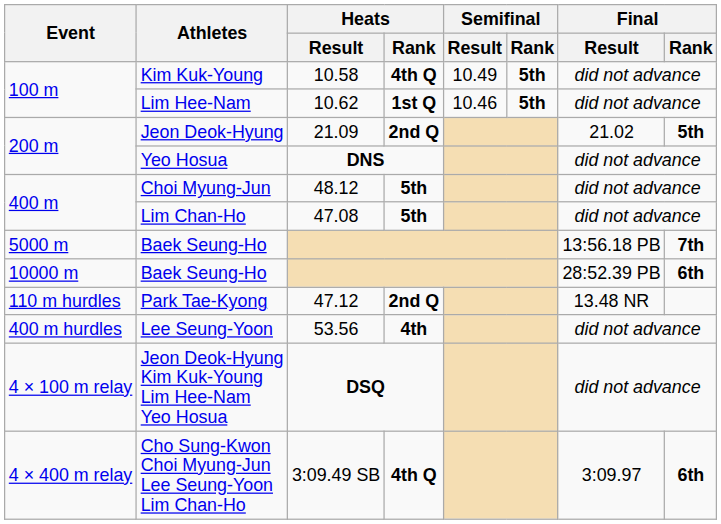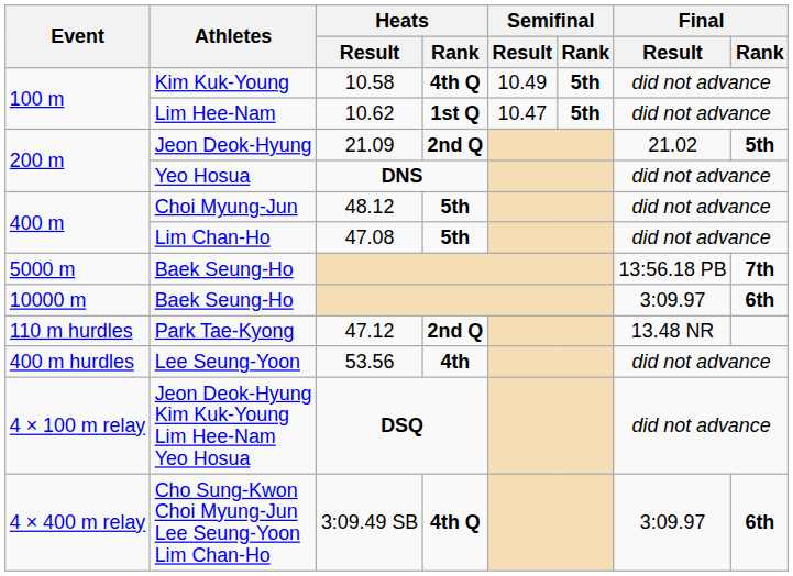 <table class=wikitable  style="font-size:90%">
 <tr>
 <th rowspan=2>Event</th>
 <th rowspan=2>Athletes</th>
 <th colspan=2>Heats</th>
 <th colspan=2>Semifinal</th>
 <th colspan=2>Final</th>
 </tr>
 <tr>
 <th>Result</th>
 <th>Rank</th>
 <th>Result</th>
 <th>Rank</th>
 <th>Result</th>
 <th>Rank</th>
 </tr>
 <tr>
 <td rowspan=2><a href='#'>100 m</a></td>
 <td><a href='#'>Kim Kuk-Young</a></td>
 <td align=center>10.58</td>
 <td align=center><strong>4th Q</strong></td>
 <td align=center>10.49</td>
 <td align=center><strong>5th</strong></td>
 <td align=center colspan=2><em>did not advance</em></td>
 </tr>
 <tr>
 <td><a href='#'>Lim Hee-Nam</a></td>
 <td align=center>10.62</td>
 <td align=center><strong>1st Q</strong></td>
-<td align=center>10.46</td>
+<td align=center>10.47</td>
 <td align=center><strong>5th</strong></td>
 <td align=center colspan=2><em>did not advance</em></td>
 </tr>
 <tr>
 <td rowspan=2><a href='#'>200 m</a></td>
 <td><a href='#'>Jeon Deok-Hyung</a></td>
 <td align=center>21.09</td>
 <td align=center><strong>2nd Q</strong></td>
 <td colspan="2" style="text-align:center; background:wheat;"></td>
 <td align=center>21.02</td>
 <td align=center><strong>5th</strong></td>
 </tr>
 <tr>
 <td><a href='#'>Yeo Hosua</a></td>
 <td align=center colspan=2><strong>DNS</strong></td>
 <td colspan=2 bgcolor=wheat></td>
 <td align=center colspan=2><em>did not advance</em></td>
 </tr>
 <tr>
 <td rowspan=2><a href='#'>400 m</a></td>
 <td><a href='#'>Choi Myung-Jun</a></td>
 <td align=center>48.12</td>
 <td align=center><strong>5th</strong></td>
 <td colspan="2" style="text-align:center; background:wheat;"></td>
 <td align=center colspan=2><em>did not advance</em></td>
 </tr>
 <tr>
 <td><a href='#'>Lim Chan-Ho</a></td>
 <td align=center>47.08</td>
 <td align=center><strong>5th</strong></td>
 <td colspan="2" style="text-align:center; background:wheat;"></td>
 <td align=center colspan=2><em>did not advance</em></td>
 </tr>
 <tr>
 <td><a href='#'>5000 m</a></td>
 <td><a href='#'>Baek Seung-Ho</a></td>
 <td align=center colspan=4 bgcolor=wheat></td>
 <td align=center>13:56.18 PB</td>
 <td align=center><strong>7th</strong></td>
 </tr>
 <tr>
 <td><a href='#'>10000 m</a></td>
 <td><a href='#'>Baek Seung-Ho</a></td>
 <td align=center colspan=4 bgcolor=wheat></td>
-<td align=center>28:52.39 PB</td>
+<td align=center>3:09.97</td>
 <td align=center><strong>6th</strong></td>
 </tr>
 <tr>
 <td><a href='#'>110 m hurdles</a></td>
 <td><a href='#'>Park Tae-Kyong</a></td>
 <td align=center>47.12</td>
 <td align=center><strong>2nd Q</strong></td>
 <td colspan="2" style="text-align:center; background:wheat;"></td>
 <td align=center>13.48 NR</td>
 <td align=center></td>
 </tr>
 <tr>
 <td><a href='#'>400 m hurdles</a></td>
 <td><a href='#'>Lee Seung-Yoon</a></td>
 <td align=center>53.56</td>
 <td align=center><strong>4th</strong></td>
 <td colspan="2" style="text-align:center; background:wheat;"></td>
 <td align=center colspan=2><em>did not advance</em></td>
 </tr>
 <tr>
 <td><a href='#'>4 × 100 m relay</a></td>
 <td><a href='#'>Jeon Deok-Hyung</a><br><a href='#'>Kim Kuk-Young</a><br><a href='#'>Lim Hee-Nam</a><br><a href='#'>Yeo Hosua</a></td>
 <td align=center colspan=2><strong>DSQ</strong></td>
 <td colspan="2" style="text-align:center; background:wheat;"></td>
 <td align=center colspan=2><em>did not advance</em></td>
 </tr>
 <tr>
 <td><a href='#'>4 × 400 m relay</a></td>
 <td><a href='#'>Cho Sung-Kwon</a><br><a href='#'>Choi Myung-Jun</a><br><a href='#'>Lee Seung-Yoon</a><br><a href='#'>Lim Chan-Ho</a></td>
 <td align=center>3:09.49 SB</td>
 <td align=center><strong>4th Q</strong></td>
 <td colspan="2" style="text-align:center; background:wheat;"></td>
 <td align=center>3:09.97</td>
 <td align=center><strong>6th</strong></td>
 </tr>
 </table>
